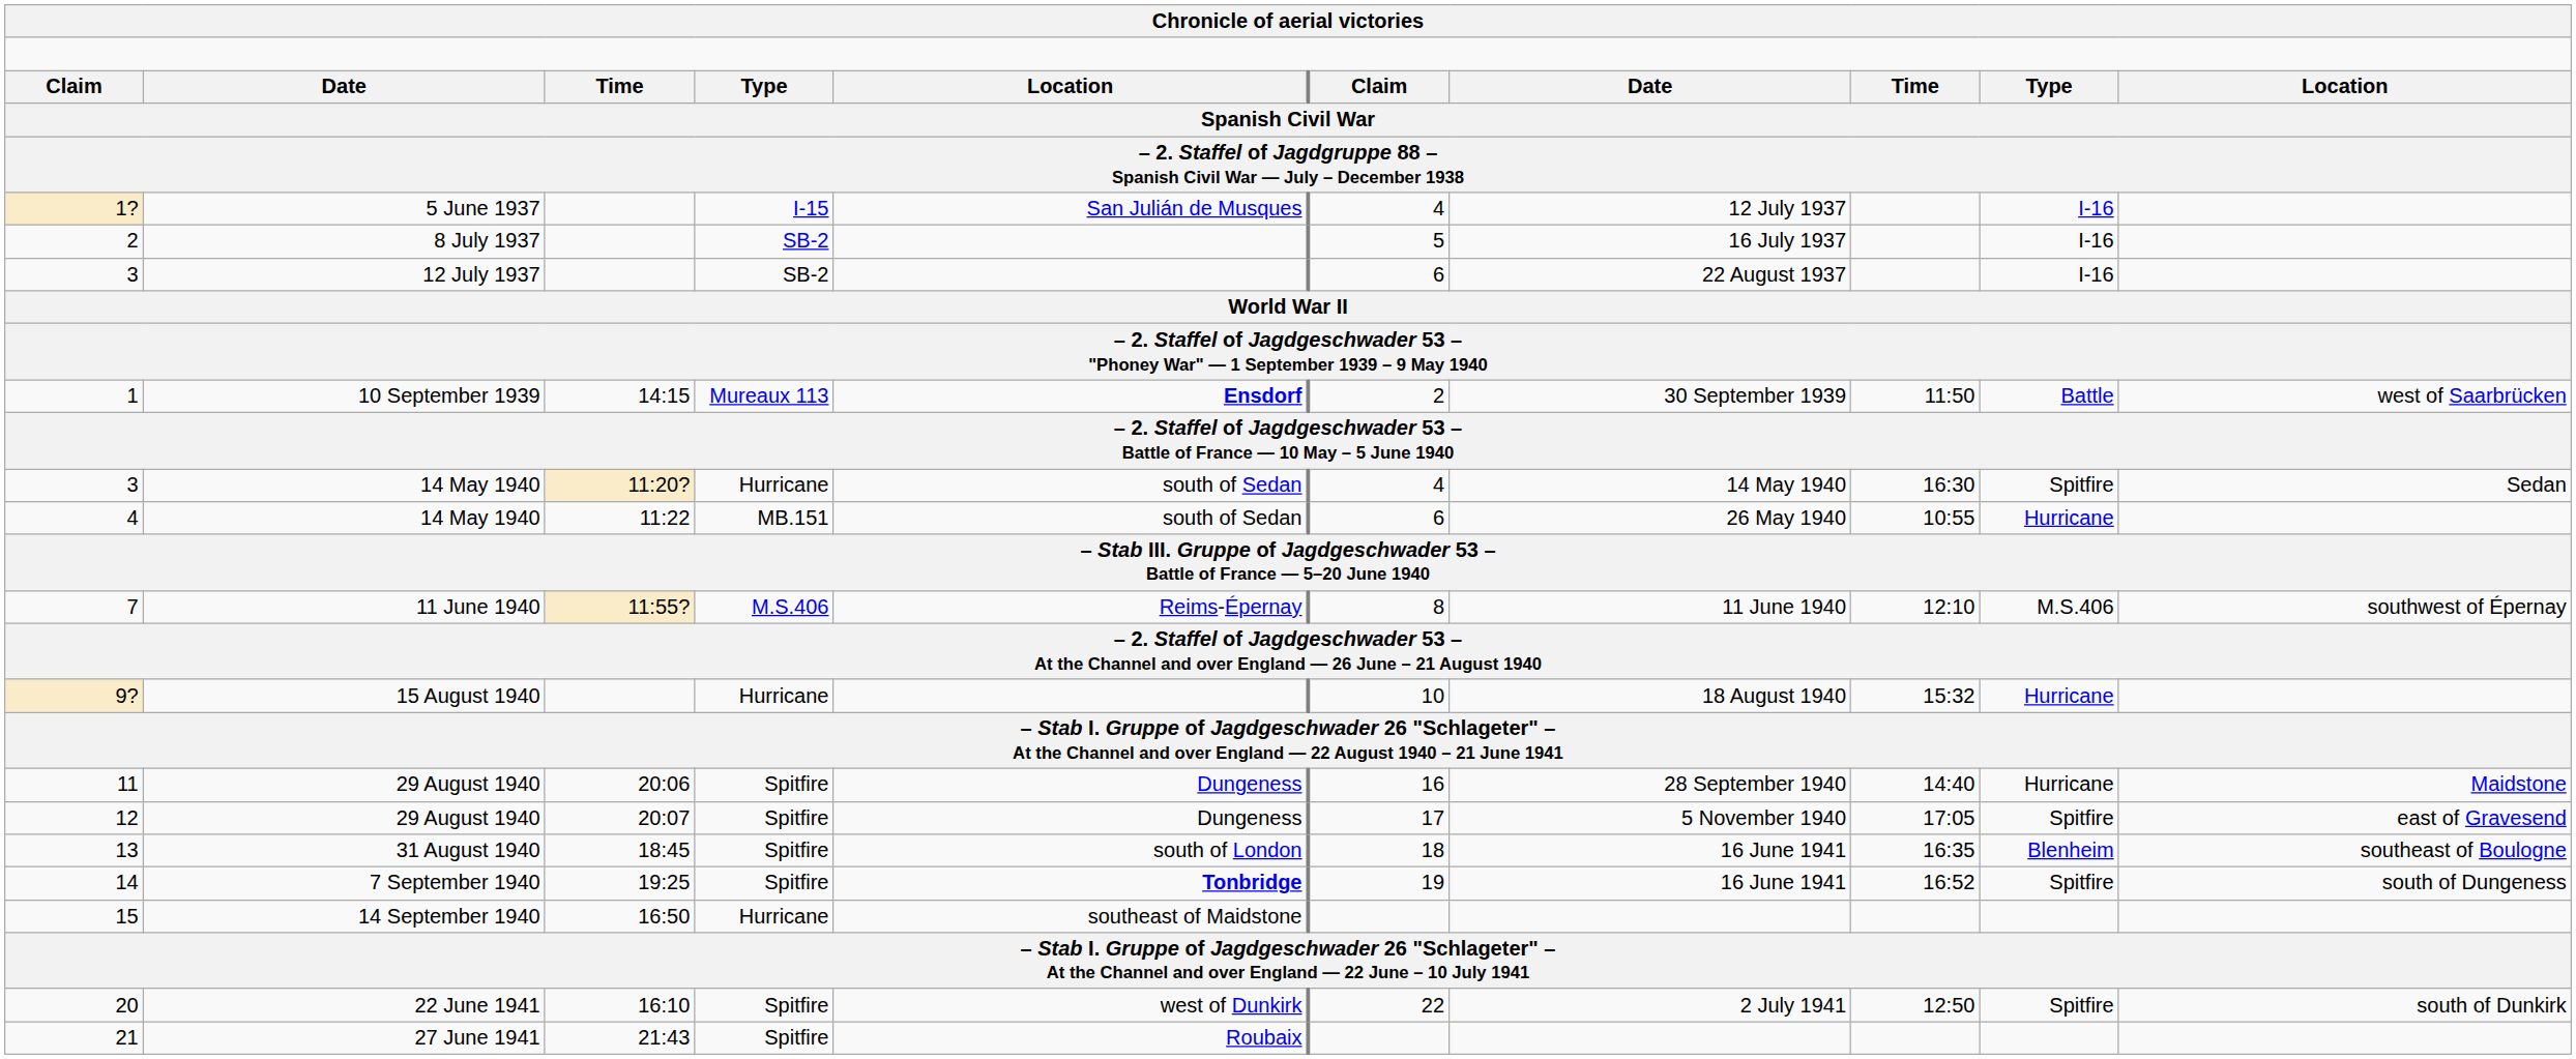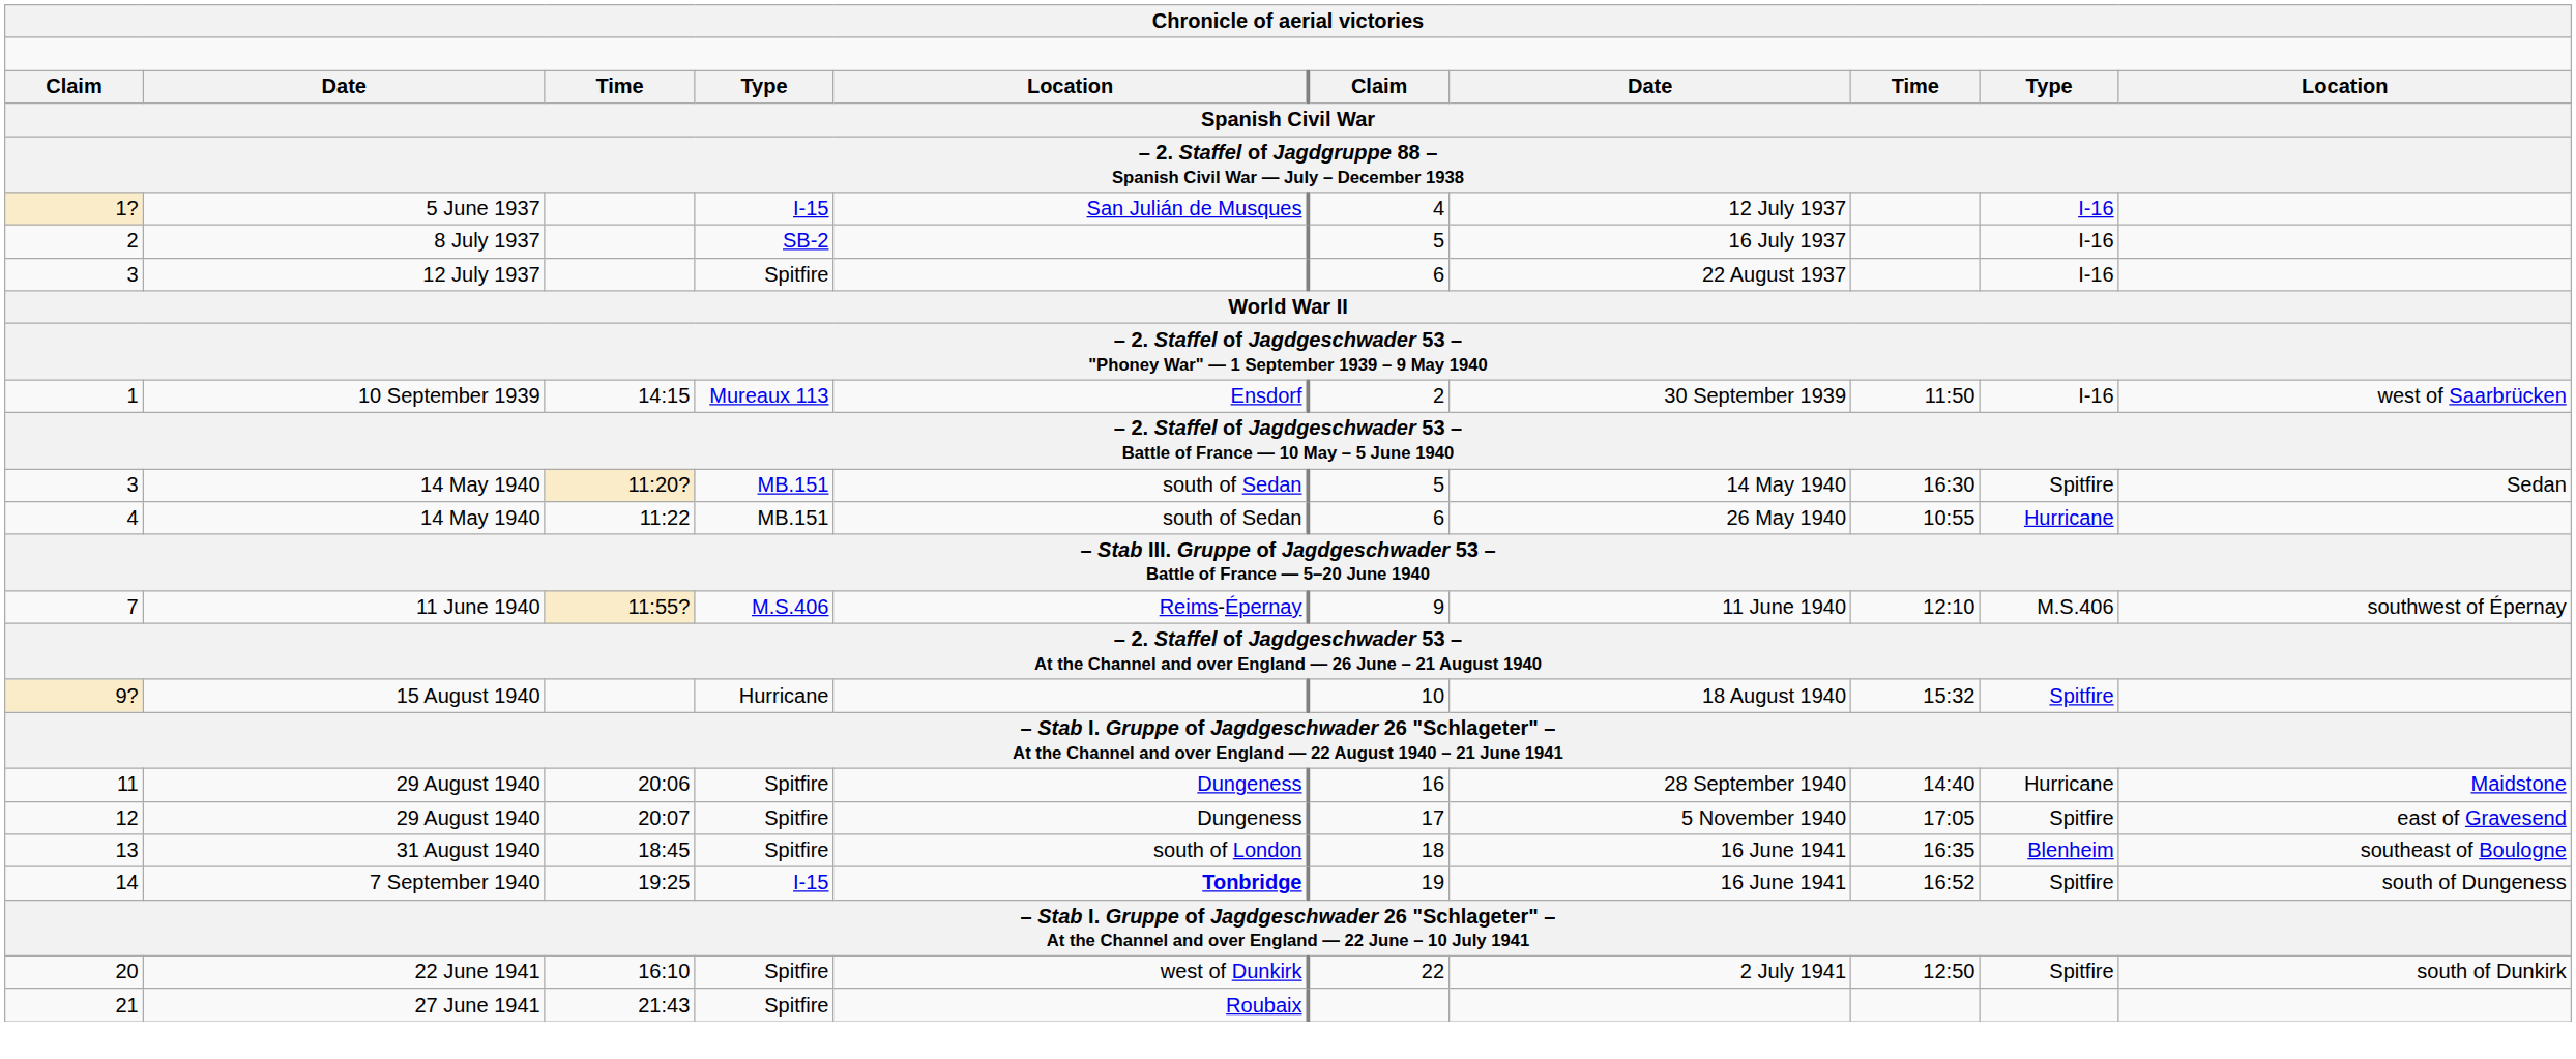 <table class="wikitable plainrowheaders collapsible" style="margin-left: auto; margin-right: auto; border: none; text-align:right; width: 100%;">
 <tr>
 <th colspan="10">Chronicle of aerial victories</th>
 </tr>
 <tr>
 <td colspan="10" style="text-align: left;"><br></td>
 </tr>
 <tr>
 <th scope="col">Claim</th>
 <th scope="col">Date</th>
 <th scope="col">Time</th>
 <th scope="col" width="100px">Type</th>
 <th scope="col">Location</th>
 <th scope="col" style="border-left: 3px solid grey;">Claim</th>
 <th scope="col">Date</th>
 <th scope="col">Time</th>
 <th scope="col" width="100px">Type</th>
 <th scope="col">Location</th>
 </tr>
 <tr>
 <th colspan="10">Spanish Civil War</th>
 </tr>
 <tr>
 <th colspan="10">– 2. <em>Staffel</em> of <em>Jagdgruppe</em> 88 –<br><small>Spanish Civil War — July – December 1938</small></th>
 </tr>
 <tr>
 <td style="background:#faecc8">1?</td>
 <td>5 June 1937</td>
 <td></td>
 <td><a href='#'>I-15</a></td>
 <td><a href='#'>San Julián de Musques</a></td>
 <td style="border-left: 3px solid grey;">4</td>
 <td>12 July 1937</td>
 <td></td>
 <td><a href='#'>I-16</a></td>
 <td></td>
 </tr>
 <tr>
 <td>2</td>
 <td>8 July 1937</td>
 <td></td>
 <td><a href='#'>SB-2</a></td>
 <td></td>
 <td style="border-left: 3px solid grey;">5</td>
 <td>16 July 1937</td>
 <td></td>
 <td>I-16</td>
 <td></td>
 </tr>
 <tr>
 <td>3</td>
 <td>12 July 1937</td>
 <td></td>
-<td>SB-2</td>
+<td>Spitfire</td>
 <td></td>
 <td style="border-left: 3px solid grey;">6</td>
 <td>22 August 1937</td>
 <td></td>
 <td>I-16</td>
 <td></td>
 </tr>
 <tr>
 <th colspan="10">World War II</th>
 </tr>
 <tr>
 <th colspan="10">– 2. <em>Staffel</em> of <em>Jagdgeschwader</em> 53 –<br><small>"Phoney War" — 1 September 1939 – 9 May 1940</small></th>
 </tr>
 <tr>
 <td>1</td>
 <td>10 September 1939</td>
 <td>14:15</td>
 <td><a href='#'>Mureaux 113</a></td>
-<td><strong><a href='#'>Ensdorf</a></strong></td>
+<td><a href='#'>Ensdorf</a></td>
 <td style="border-left: 3px solid grey;">2</td>
 <td>30 September 1939</td>
 <td>11:50</td>
-<td><a href='#'>Battle</a></td>
+<td>I-16</td>
 <td>west of <a href='#'>Saarbrücken</a></td>
 </tr>
 <tr>
 <th colspan="10">– 2. <em>Staffel</em> of <em>Jagdgeschwader</em> 53 –<br><small>Battle of France — 10 May – 5 June 1940</small></th>
 </tr>
 <tr>
 <td>3</td>
 <td>14 May 1940</td>
 <td style="background:#faecc8">11:20?</td>
-<td>Hurricane</td>
+<td><a href='#'>MB.151</a></td>
 <td>south of <a href='#'>Sedan</a></td>
-<td style="border-left: 3px solid grey;">4</td>
+<td style="border-left: 3px solid grey;">5</td>
 <td>14 May 1940</td>
 <td>16:30</td>
 <td>Spitfire</td>
 <td>Sedan</td>
 </tr>
 <tr>
 <td>4</td>
 <td>14 May 1940</td>
 <td>11:22</td>
 <td>MB.151</td>
 <td>south of Sedan</td>
 <td style="border-left: 3px solid grey;">6</td>
 <td>26 May 1940</td>
 <td>10:55</td>
 <td><a href='#'>Hurricane</a></td>
 <td></td>
 </tr>
 <tr>
 <th colspan="10">– <em>Stab</em> III. <em>Gruppe</em> of <em>Jagdgeschwader</em> 53 –<br><small>Battle of France — 5–20 June 1940</small></th>
 </tr>
 <tr>
 <td>7</td>
 <td>11 June 1940</td>
 <td style="background:#faecc8">11:55?</td>
 <td><a href='#'>M.S.406</a></td>
 <td><a href='#'>Reims</a>-<a href='#'>Épernay</a></td>
-<td style="border-left: 3px solid grey;">8</td>
+<td style="border-left: 3px solid grey;">9</td>
 <td>11 June 1940</td>
 <td>12:10</td>
 <td>M.S.406</td>
 <td>southwest of Épernay</td>
 </tr>
 <tr>
 <th colspan="10">– 2. <em>Staffel</em> of <em>Jagdgeschwader</em> 53 –<br><small>At the Channel and over England — 26 June – 21 August 1940</small></th>
 </tr>
 <tr>
 <td style="background:#faecc8">9?</td>
 <td>15 August 1940</td>
 <td></td>
 <td>Hurricane</td>
 <td></td>
 <td style="border-left: 3px solid grey;">10</td>
 <td>18 August 1940</td>
 <td>15:32</td>
-<td><a href='#'>Hurricane</a></td>
+<td><a href='#'>Spitfire</a></td>
 <td></td>
 </tr>
 <tr>
 <th colspan="10">– <em>Stab</em> I. <em>Gruppe</em> of <em>Jagdgeschwader</em> 26 "Schlageter" –<br><small>At the Channel and over England — 22 August 1940 – 21 June 1941</small></th>
 </tr>
 <tr>
 <td>11</td>
 <td>29 August 1940</td>
 <td>20:06</td>
 <td>Spitfire</td>
 <td><a href='#'>Dungeness</a></td>
 <td style="border-left: 3px solid grey;">16</td>
 <td>28 September 1940</td>
 <td>14:40</td>
 <td>Hurricane</td>
 <td><a href='#'>Maidstone</a></td>
 </tr>
 <tr>
 <td>12</td>
 <td>29 August 1940</td>
 <td>20:07</td>
 <td>Spitfire</td>
 <td>Dungeness</td>
 <td style="border-left: 3px solid grey;">17</td>
 <td>5 November 1940</td>
 <td>17:05</td>
 <td>Spitfire</td>
 <td>east of <a href='#'>Gravesend</a></td>
 </tr>
 <tr>
 <td>13</td>
 <td>31 August 1940</td>
 <td>18:45</td>
 <td>Spitfire</td>
 <td>south of <a href='#'>London</a></td>
 <td style="border-left: 3px solid grey;">18</td>
 <td>16 June 1941</td>
 <td>16:35</td>
 <td><a href='#'>Blenheim</a></td>
 <td>southeast of <a href='#'>Boulogne</a></td>
 </tr>
 <tr>
 <td>14</td>
 <td>7 September 1940</td>
 <td>19:25</td>
-<td>Spitfire</td>
+<td><a href='#'>I-15</a></td>
 <td><strong><a href='#'>Tonbridge</a></strong></td>
 <td style="border-left: 3px solid grey;">19</td>
 <td>16 June 1941</td>
 <td>16:52</td>
 <td>Spitfire</td>
 <td>south of Dungeness</td>
-</tr>
-<tr>
-<td>15</td>
-<td>14 September 1940</td>
-<td>16:50</td>
-<td>Hurricane</td>
-<td>southeast of Maidstone</td>
-<td style="border-left: 3px solid grey;"></td>
-<td></td>
-<td></td>
-<td></td>
-<td></td>
 </tr>
 <tr>
 <th colspan="10">– <em>Stab</em> I. <em>Gruppe</em> of <em>Jagdgeschwader</em> 26 "Schlageter" –<br><small>At the Channel and over England — 22 June – 10 July 1941</small></th>
 </tr>
 <tr>
 <td>20</td>
 <td>22 June 1941</td>
 <td>16:10</td>
 <td>Spitfire</td>
 <td>west of <a href='#'>Dunkirk</a></td>
 <td style="border-left: 3px solid grey;">22</td>
 <td>2 July 1941</td>
 <td>12:50</td>
 <td>Spitfire</td>
 <td>south of Dunkirk</td>
 </tr>
 <tr>
 <td>21</td>
 <td>27 June 1941</td>
 <td>21:43</td>
 <td>Spitfire</td>
 <td><a href='#'>Roubaix</a></td>
 <td style="border-left: 3px solid grey;"></td>
 <td></td>
 <td></td>
 <td></td>
 <td></td>
 </tr>
 </table>
